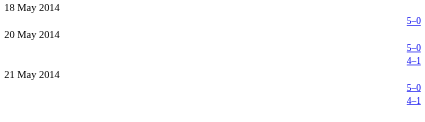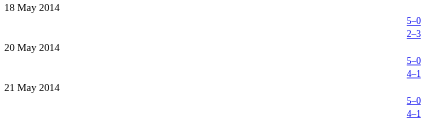 <table style="width:100%;" cellspacing="1">
 <tr>
 <th width=25%></th>
 <th width=10%></th>
 <th width=25%></th>
 </tr>
 <tr>
 <td colspan=3>18 May 2014</td>
 </tr>
 <tr style=font-size:90%>
 <td align=right></td>
 <td align=center><a href='#'>5–0</a></td>
+<td></td>
+</tr>
+<tr style=font-size:90%>
+<td align=right></td>
+<td align=center><a href='#'>2–3</a></td>
 <td></td>
 </tr>
 <tr>
 <td colspan=3>20 May 2014</td>
 </tr>
 <tr style=font-size:90%>
 <td align=right></td>
 <td align=center><a href='#'>5–0</a></td>
 <td></td>
 </tr>
 <tr style=font-size:90%>
 <td align=right></td>
 <td align=center><a href='#'>4–1</a></td>
 <td></td>
 </tr>
 <tr>
 <td colspan=3>21 May 2014</td>
 </tr>
 <tr style=font-size:90%>
 <td align=right></td>
 <td align=center><a href='#'>5–0</a></td>
 <td></td>
 </tr>
 <tr style=font-size:90%>
 <td align=right></td>
 <td align=center><a href='#'>4–1</a></td>
 <td></td>
 </tr>
 </table>
